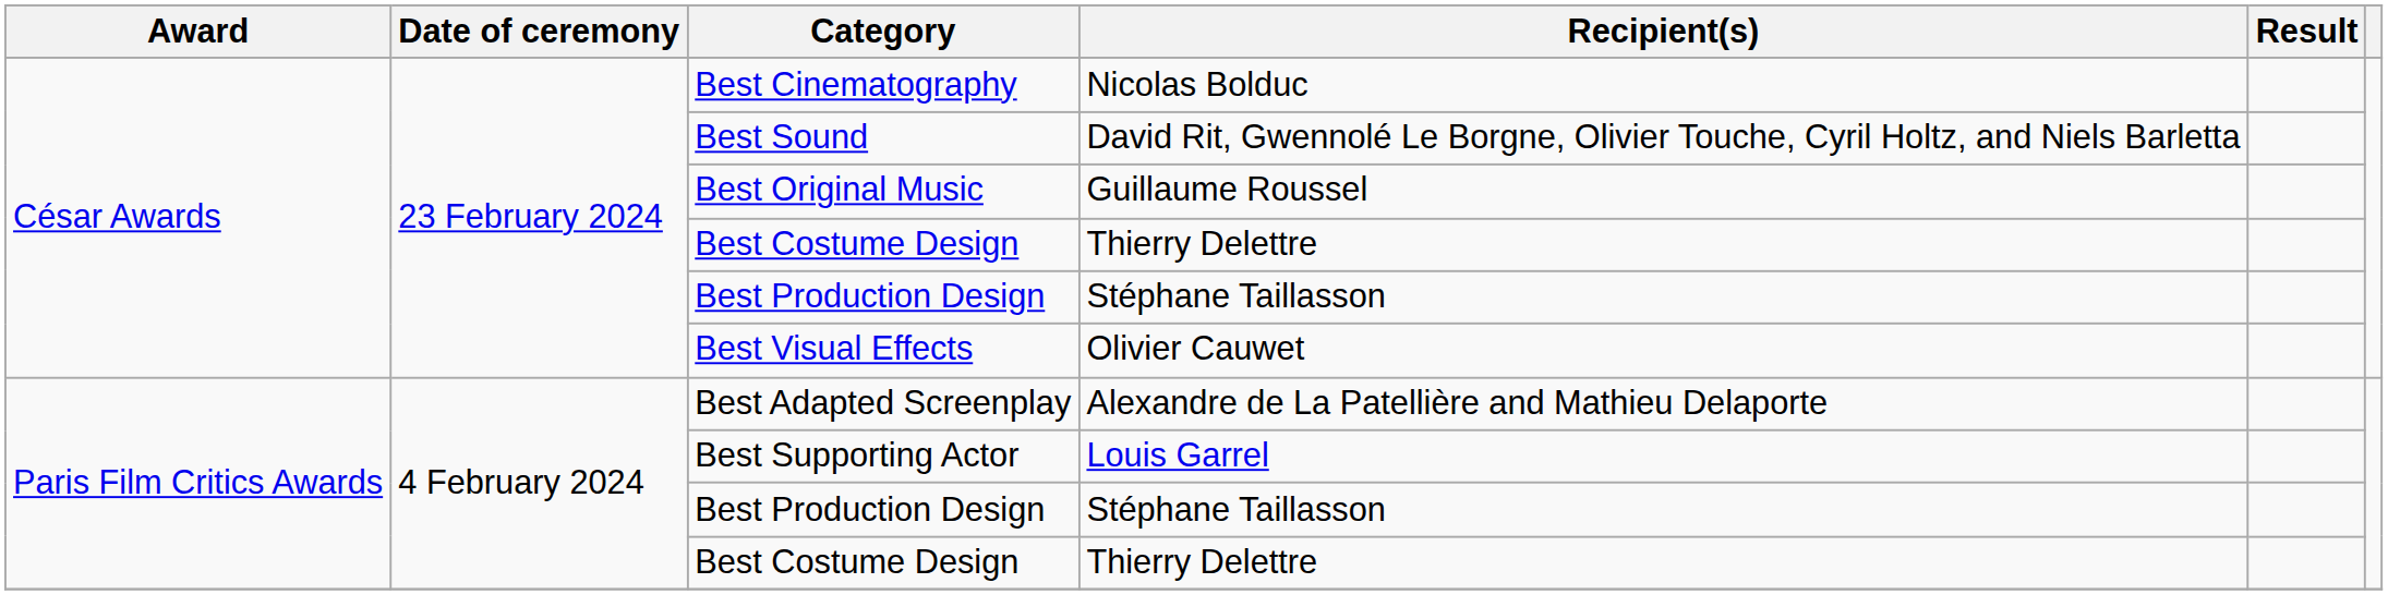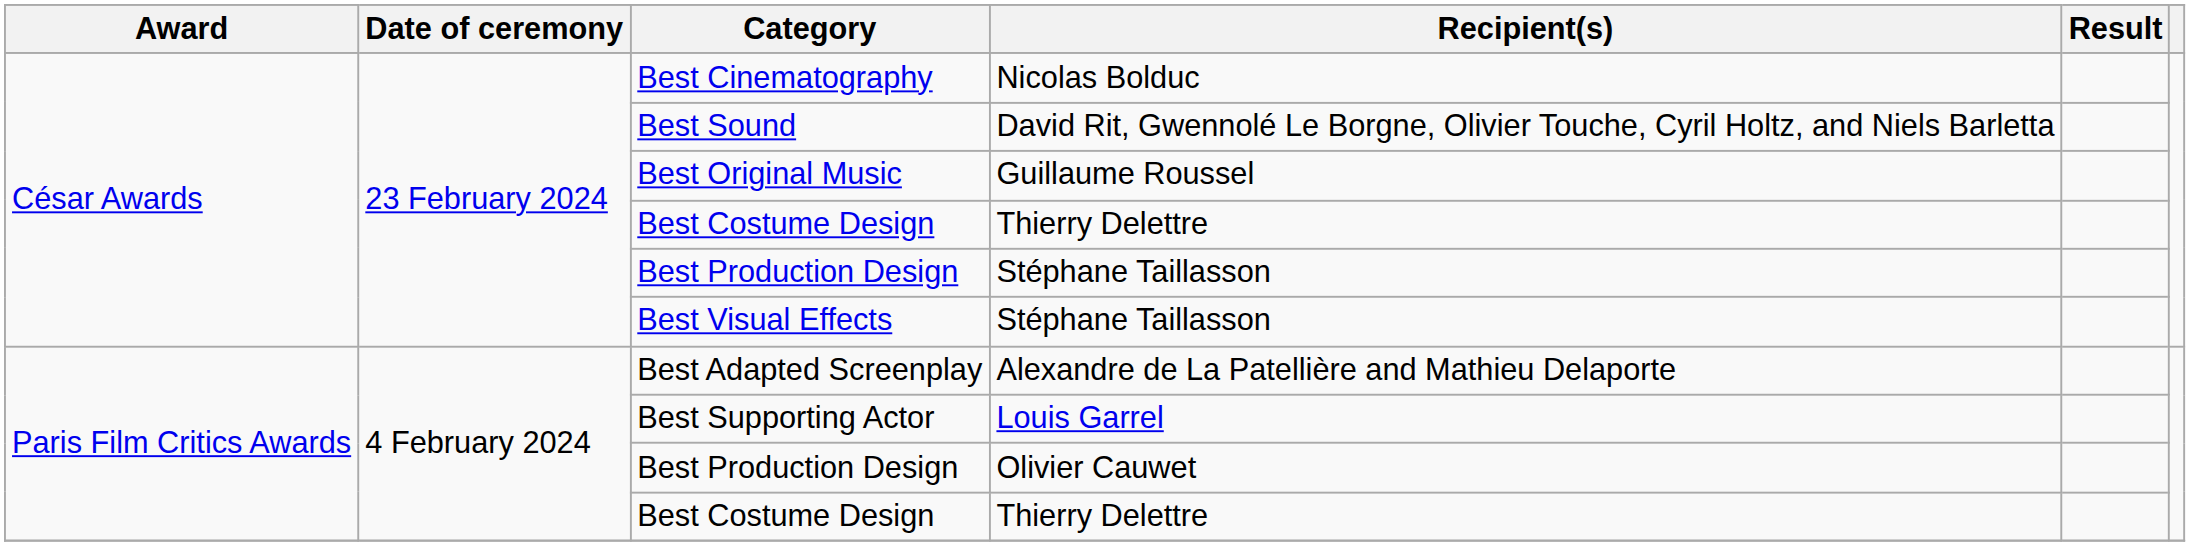 <table class="wikitable sortable plainrowheaders">
 <tr>
 <th scope="col">Award</th>
 <th scope="col">Date of ceremony</th>
 <th scope="col">Category</th>
 <th scope="col">Recipient(s)</th>
 <th scope="col">Result</th>
 <th scope="col" class="unsortable"></th>
 </tr>
 <tr>
 <td rowspan="6"><a href='#'>César Awards</a></td>
 <td rowspan="6"><a href='#'>23 February 2024</a></td>
 <td><a href='#'>Best Cinematography</a></td>
 <td>Nicolas Bolduc</td>
 <td></td>
 <td rowspan="6" align="center"></td>
 </tr>
 <tr>
 <td><a href='#'>Best Sound</a></td>
 <td>David Rit, Gwennolé Le Borgne, Olivier Touche, Cyril Holtz, and Niels Barletta</td>
 <td></td>
 </tr>
 <tr>
 <td><a href='#'>Best Original Music</a></td>
 <td>Guillaume Roussel</td>
 <td></td>
 </tr>
 <tr>
 <td><a href='#'>Best Costume Design</a></td>
 <td>Thierry Delettre</td>
 <td></td>
 </tr>
 <tr>
 <td><a href='#'>Best Production Design</a></td>
 <td>Stéphane Taillasson</td>
 <td></td>
 </tr>
 <tr>
 <td><a href='#'>Best Visual Effects</a></td>
-<td>Olivier Cauwet</td>
+<td>Stéphane Taillasson</td>
 <td></td>
 </tr>
 <tr>
 <td rowspan="4"><a href='#'>Paris Film Critics Awards</a></td>
 <td rowspan="4">4 February 2024</td>
 <td>Best Adapted Screenplay</td>
 <td>Alexandre de La Patellière and Mathieu Delaporte</td>
 <td></td>
 <td align="center" rowspan="4"><br></td>
 </tr>
 <tr>
 <td>Best Supporting Actor</td>
 <td><a href='#'>Louis Garrel</a></td>
 <td></td>
 </tr>
 <tr>
 <td>Best Production Design</td>
-<td>Stéphane Taillasson</td>
+<td>Olivier Cauwet</td>
 <td></td>
 </tr>
 <tr>
 <td>Best Costume Design</td>
 <td>Thierry Delettre</td>
 <td></td>
 </tr>
 <tr>
 </tr>
 </table>
